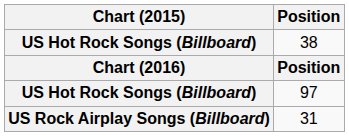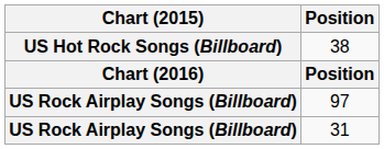 <table class="wikitable sortable plainrowheaders" style="text-align:center">
 <tr>
 <th scope="col">Chart (2015)</th>
 <th scope="col">Position</th>
 </tr>
 <tr>
 <th scope="row">US Hot Rock Songs (<em>Billboard</em>)</th>
 <td>38</td>
 </tr>
 <tr>
 <th scope="col">Chart (2016)</th>
 <th scope="col">Position</th>
 </tr>
 <tr>
-<th scope="row">US Hot Rock Songs (<em>Billboard</em>)</th>
+<th scope="row">US Rock Airplay Songs (<em>Billboard</em>)</th>
 <td>97</td>
 </tr>
 <tr>
 <th scope="row">US Rock Airplay Songs (<em>Billboard</em>)</th>
 <td>31</td>
 </tr>
 </table>
